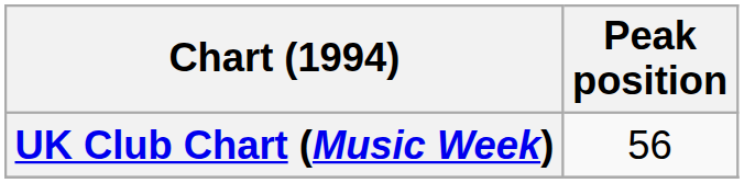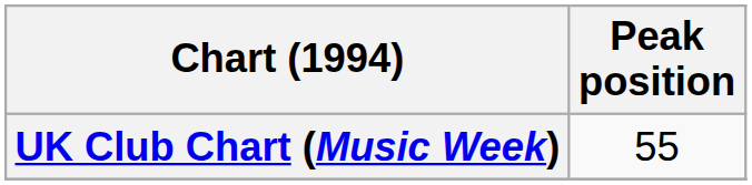 <table class="wikitable plainrowheaders sortable" style="text-align:center;">
 <tr>
 <th scope="col">Chart (1994)</th>
 <th scope="col">Peak<br>position</th>
 </tr>
 <tr>
 <th scope="row"><a href='#'>UK Club Chart</a> (<em><a href='#'>Music Week</a></em>)</th>
-<td>56</td>
+<td>55</td>
 </tr>
 <tr>
 </tr>
 <tr>
 </tr>
 <tr>
 </tr>
 <tr>
 </tr>
 </table>
